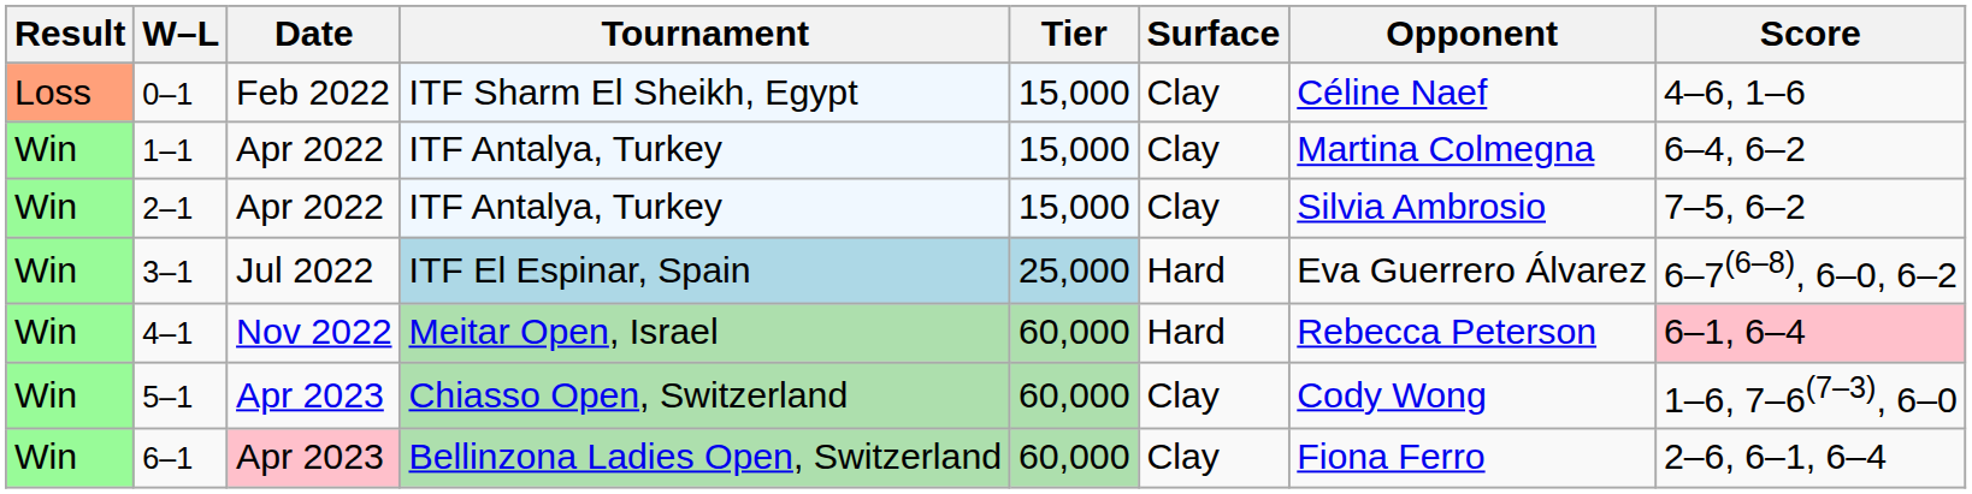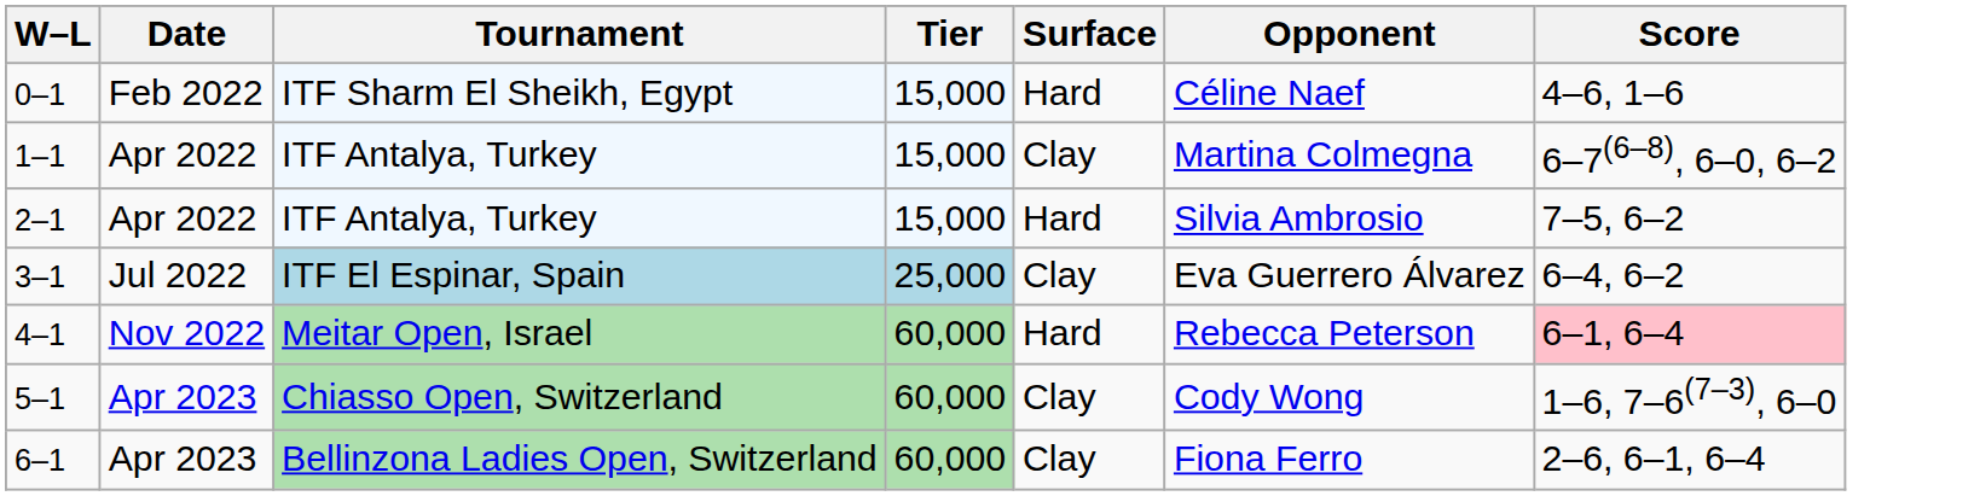 <table class="sortable wikitable">
 <tr>
-<th>Result</th>
 <th class="unsortable">W–L</th>
 <th>Date</th>
 <th>Tournament</th>
 <th>Tier</th>
 <th>Surface</th>
 <th>Opponent</th>
 <th class="unsortable">Score</th>
 </tr>
 <tr>
-<td style="background:#ffa07a;">Loss</td>
 <td><small>0–1</small></td>
 <td>Feb 2022</td>
 <td style="background:#f0f8ff;">ITF Sharm El Sheikh, Egypt</td>
 <td style="background:#f0f8ff;">15,000</td>
-<td>Clay</td>
+<td>Hard</td>
 <td> <a href='#'>Céline Naef</a></td>
 <td>4–6, 1–6</td>
 </tr>
 <tr>
-<td style="background:#98fb98;">Win</td>
 <td><small>1–1</small></td>
 <td>Apr 2022</td>
 <td style="background:#f0f8ff;">ITF Antalya, Turkey</td>
 <td style="background:#f0f8ff;">15,000</td>
 <td>Clay</td>
 <td> <a href='#'>Martina Colmegna</a></td>
-<td>6–4, 6–2</td>
+<td>6–7<sup>(6–8)</sup>, 6–0, 6–2</td>
 </tr>
 <tr>
-<td style="background:#98fb98;">Win</td>
 <td><small>2–1</small></td>
 <td>Apr 2022</td>
 <td style="background:#f0f8ff;">ITF Antalya, Turkey</td>
 <td style="background:#f0f8ff;">15,000</td>
-<td>Clay</td>
+<td>Hard</td>
 <td> <a href='#'>Silvia Ambrosio</a></td>
 <td>7–5, 6–2</td>
 </tr>
 <tr>
-<td style="background:#98fb98;">Win</td>
 <td><small>3–1</small></td>
 <td>Jul 2022</td>
 <td style="background:lightblue;">ITF El Espinar, Spain</td>
 <td style="background:lightblue;">25,000</td>
-<td>Hard</td>
+<td>Clay</td>
 <td> Eva Guerrero Álvarez</td>
-<td>6–7<sup>(6–8)</sup>, 6–0, 6–2</td>
+<td>6–4, 6–2</td>
 </tr>
 <tr>
-<td style="background:#98fb98;">Win</td>
 <td><small>4–1</small></td>
 <td><a href='#'>Nov 2022</a></td>
 <td style="background:#addfad;"><a href='#'>Meitar Open</a>, Israel</td>
 <td style="background:#addfad;">60,000</td>
 <td>Hard</td>
 <td> <a href='#'>Rebecca Peterson</a></td>
 <td style="background: pink;">6–1, 6–4</td>
 </tr>
 <tr>
-<td style="background:#98fb98;">Win</td>
 <td><small>5–1</small></td>
 <td><a href='#'>Apr 2023</a></td>
 <td style="background:#addfad;"><a href='#'>Chiasso Open</a>, Switzerland</td>
 <td style="background:#addfad;">60,000</td>
 <td>Clay</td>
 <td> <a href='#'>Cody Wong</a></td>
 <td>1–6, 7–6<sup>(7–3)</sup>, 6–0</td>
 </tr>
 <tr>
-<td style="background:#98fb98;">Win</td>
 <td><small>6–1</small></td>
-<td style="background: pink;">Apr 2023</td>
+<td>Apr 2023</td>
 <td style="background:#addfad;"><a href='#'>Bellinzona Ladies Open</a>, Switzerland</td>
 <td style="background:#addfad;">60,000</td>
 <td>Clay</td>
 <td> <a href='#'>Fiona Ferro</a></td>
 <td>2–6, 6–1, 6–4</td>
 </tr>
 </table>
